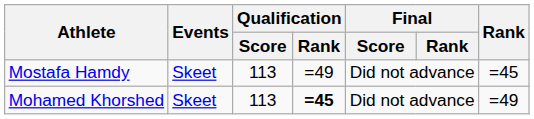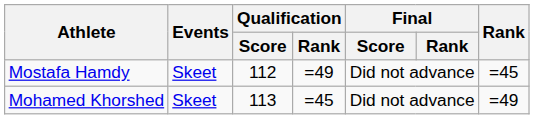 <table class=wikitable style=font-size:90%>
 <tr>
 <th rowspan=2>Athlete</th>
 <th rowspan=2>Events</th>
 <th colspan=2>Qualification</th>
 <th colspan=2>Final</th>
 <th rowspan=2>Rank</th>
 </tr>
 <tr>
 <th>Score</th>
 <th>Rank</th>
 <th>Score</th>
 <th>Rank</th>
 </tr>
 <tr>
 <td><a href='#'>Mostafa Hamdy</a></td>
 <td><a href='#'>Skeet</a></td>
-<td align=center>113</td>
+<td align=center>112</td>
 <td align=center>=49</td>
 <td colspan=2  align=center>Did not advance</td>
 <td align=center>=45</td>
 </tr>
 <tr>
 <td><a href='#'>Mohamed Khorshed</a></td>
 <td><a href='#'>Skeet</a></td>
 <td align=center>113</td>
-<td align=center><strong>=45</strong></td>
+<td align=center>=45</td>
 <td colspan=2  align=center>Did not advance</td>
 <td align=center>=49</td>
 </tr>
 </table>
